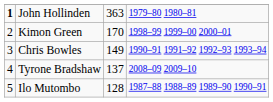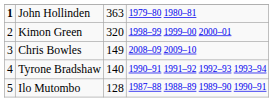 <table class="wikitable">
 <tr>
 </tr>
 <tr>
 <td><strong>1</strong></td>
 <td>John Hollinden</td>
 <td>363</td>
 <td style="font-size:80%;"><a href='#'>1979–80</a> <a href='#'>1980–81</a></td>
 </tr>
 <tr>
 <td>2</td>
 <td>Kimon Green</td>
-<td>170</td>
+<td>320</td>
 <td style="font-size:80%;"><a href='#'>1998–99</a> <a href='#'>1999–00</a> <a href='#'>2000–01</a></td>
 </tr>
 <tr>
 <td>3</td>
 <td>Chris Bowles</td>
 <td>149</td>
-<td style="font-size:80%;"><a href='#'>1990–91</a> <a href='#'>1991–92</a> <a href='#'>1992–93</a> <a href='#'>1993–94</a></td>
+<td style="font-size:80%;"><a href='#'>2008–09</a> <a href='#'>2009–10</a></td>
 </tr>
 <tr>
 <td>4</td>
 <td>Tyrone Bradshaw</td>
-<td>137</td>
-<td style="font-size:80%;"><a href='#'>2008–09</a> <a href='#'>2009–10</a></td>
+<td>140</td>
+<td style="font-size:80%;"><a href='#'>1990–91</a> <a href='#'>1991–92</a> <a href='#'>1992–93</a> <a href='#'>1993–94</a></td>
 </tr>
 <tr>
 <td>5</td>
 <td>Ilo Mutombo</td>
 <td>128</td>
 <td style="font-size:80%;"><a href='#'>1987–88</a> <a href='#'>1988–89</a> <a href='#'>1989–90</a> <a href='#'>1990–91</a></td>
 </tr>
 </table>
